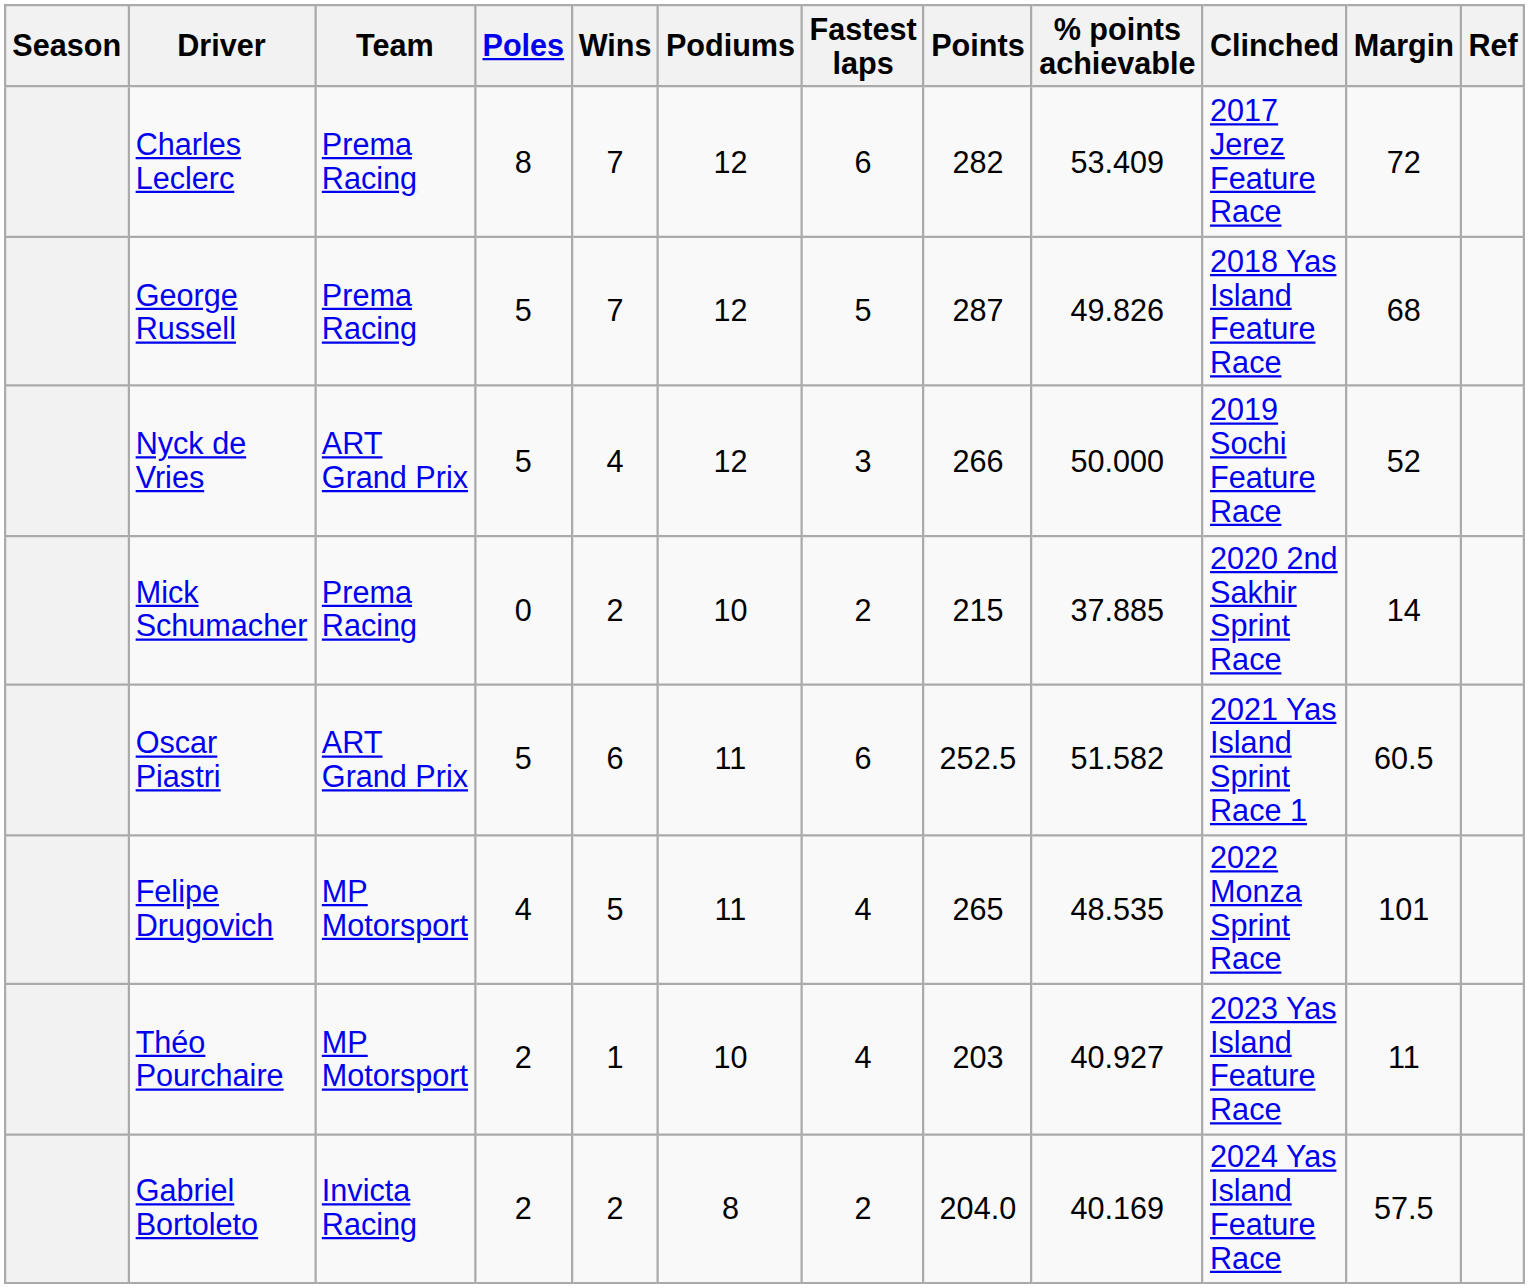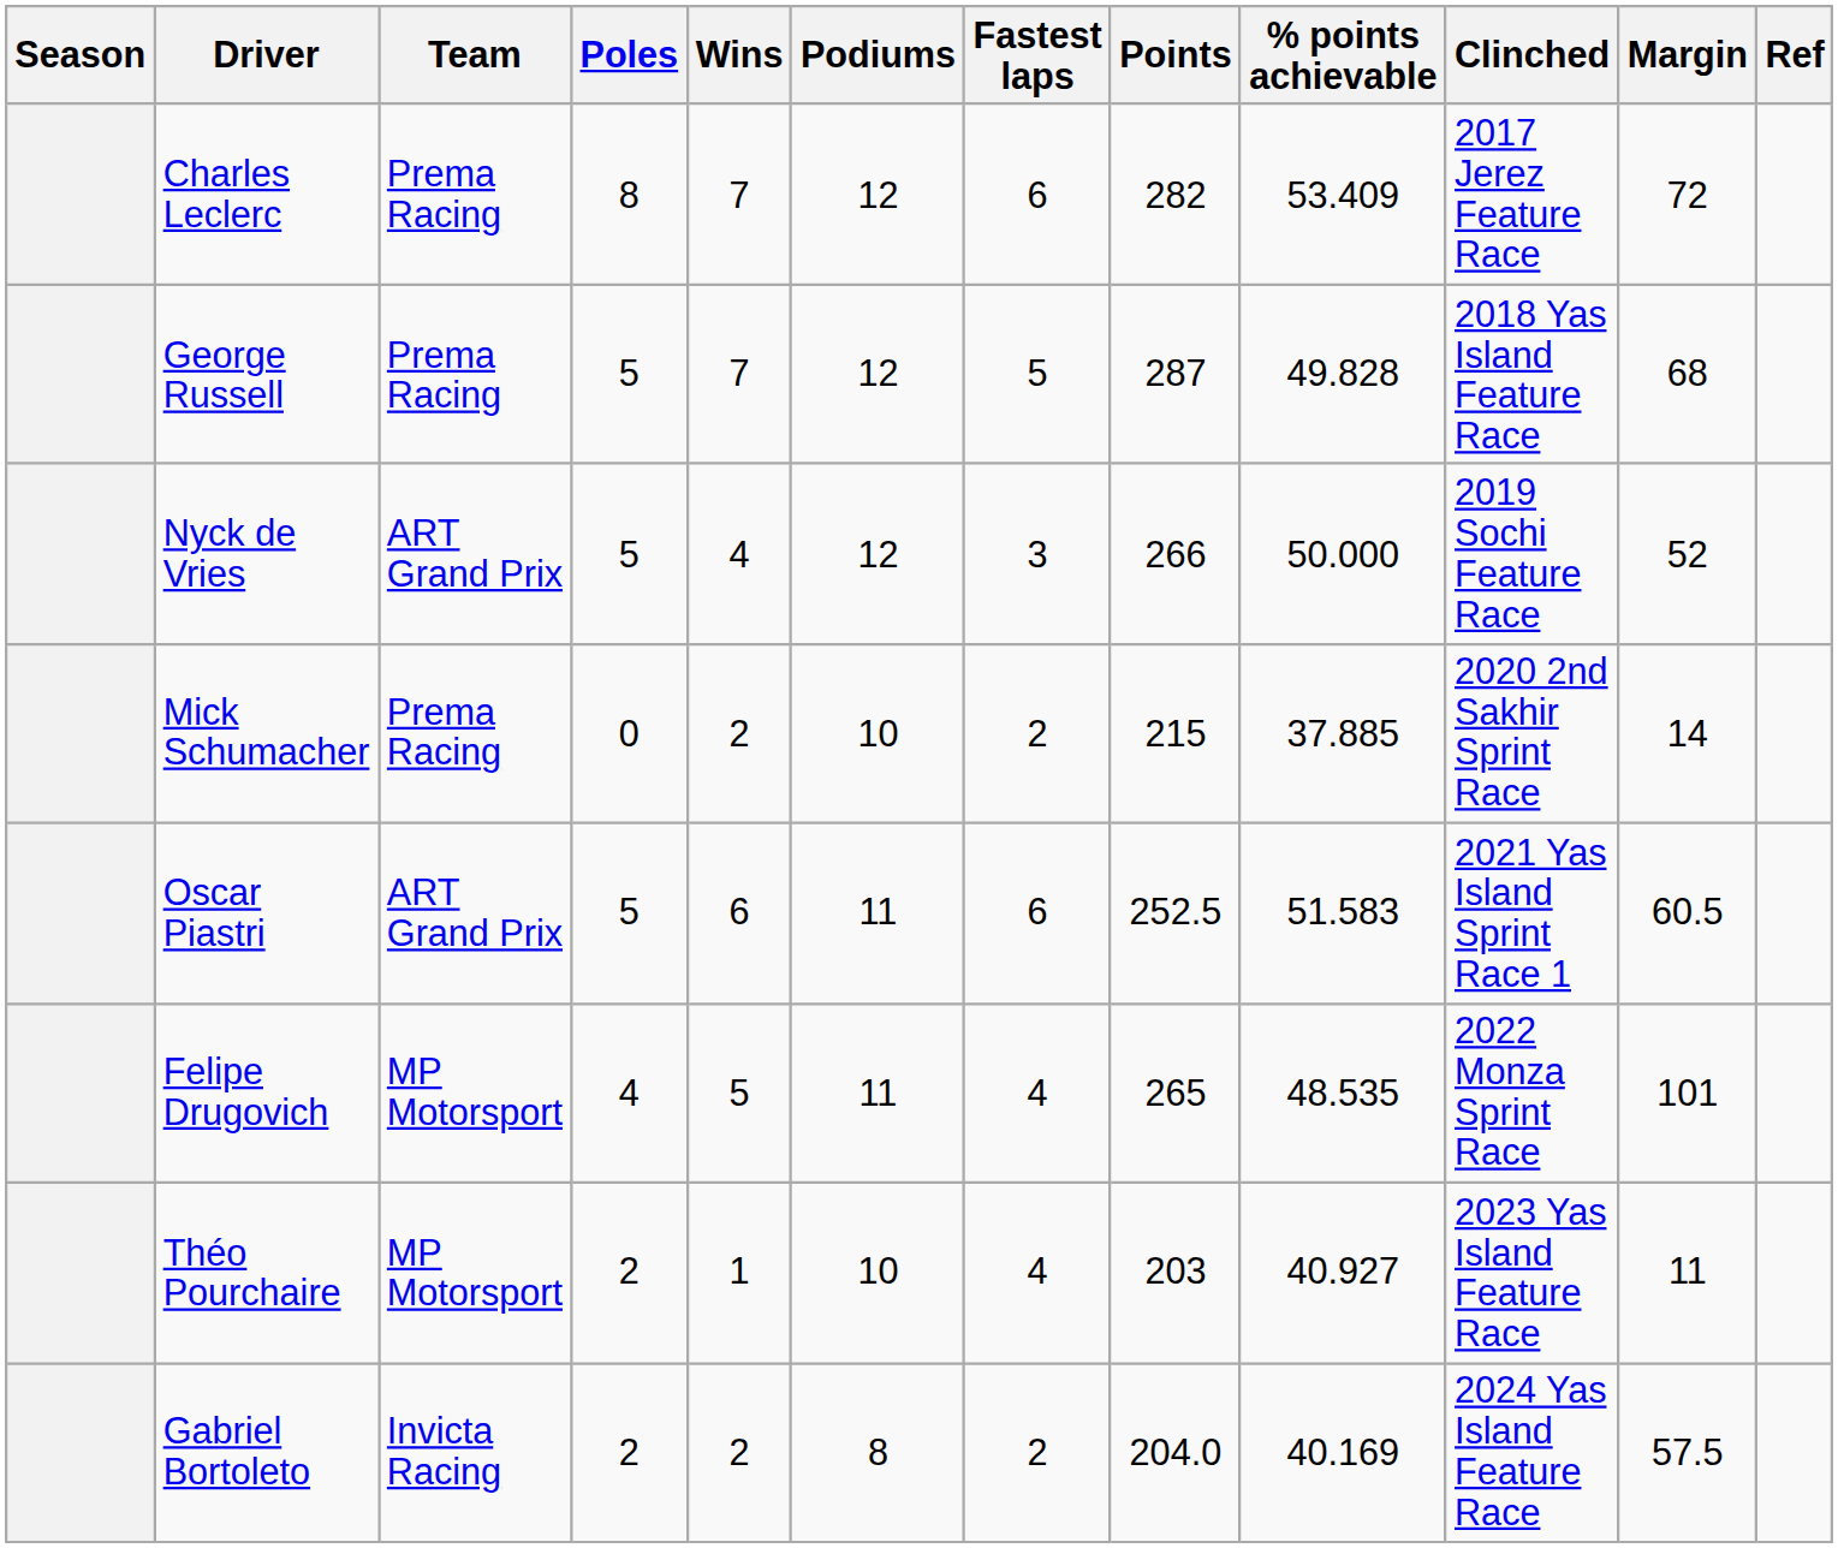 <table class="wikitable sortable" style="font-size:85%; text-align:center;">
 <tr>
 <th scope=col>Season</th>
 <th scope=col>Driver</th>
 <th scope=col>Team</th>
 <th scope=col><a href='#'>Poles</a></th>
 <th scope=col>Wins</th>
 <th scope=col>Podiums</th>
 <th scope=col width="40">Fastest laps</th>
 <th scope=col>Points</th>
 <th scope=col width=20>% points achievable</th>
 <th scope=col>Clinched</th>
 <th scope=col>Margin</th>
 <th scope=col class=unsortable>Ref</th>
 </tr>
 <tr>
 <th></th>
 <td align=left> <a href='#'>Charles Leclerc</a></td>
 <td align=left> <a href='#'>Prema Racing</a></td>
 <td>8</td>
 <td>7</td>
 <td>12</td>
 <td>6</td>
 <td>282</td>
 <td>53.409</td>
 <td align=left><a href='#'>2017 Jerez Feature Race</a></td>
 <td>72</td>
 <td></td>
 </tr>
 <tr>
 <th></th>
 <td align=left> <a href='#'>George Russell</a></td>
 <td align=left> <a href='#'>Prema Racing</a></td>
 <td>5</td>
 <td>7</td>
 <td>12</td>
 <td>5</td>
 <td>287</td>
-<td>49.826</td>
+<td>49.828</td>
 <td align=left><a href='#'>2018 Yas Island Feature Race</a></td>
 <td>68</td>
 <td></td>
 </tr>
 <tr>
 <th></th>
 <td align=left> <a href='#'>Nyck de Vries</a></td>
 <td align=left> <a href='#'>ART Grand Prix</a></td>
 <td>5</td>
 <td>4</td>
 <td>12</td>
 <td>3</td>
 <td>266</td>
 <td>50.000</td>
 <td align=left><a href='#'>2019 Sochi Feature Race</a></td>
 <td>52</td>
 <td></td>
 </tr>
 <tr>
 <th></th>
 <td align=left> <a href='#'>Mick Schumacher</a></td>
 <td align=left> <a href='#'>Prema Racing</a></td>
 <td>0</td>
 <td>2</td>
 <td>10</td>
 <td>2</td>
 <td>215</td>
 <td>37.885</td>
 <td align=left><a href='#'>2020 2nd Sakhir Sprint Race</a></td>
 <td>14</td>
 <td></td>
 </tr>
 <tr>
 <th></th>
 <td align=left> <a href='#'>Oscar Piastri</a></td>
 <td align=left> <a href='#'>ART Grand Prix</a></td>
 <td>5</td>
 <td>6</td>
 <td>11</td>
 <td>6</td>
 <td>252.5</td>
-<td>51.582</td>
+<td>51.583</td>
 <td align=left><a href='#'>2021 Yas Island Sprint Race 1</a></td>
 <td>60.5</td>
 <td></td>
 </tr>
 <tr>
 <th></th>
 <td align=left> <a href='#'>Felipe Drugovich</a></td>
 <td align=left> <a href='#'>MP Motorsport</a></td>
 <td>4</td>
 <td>5</td>
 <td>11</td>
 <td>4</td>
 <td>265</td>
 <td>48.535</td>
 <td align=left><a href='#'>2022 Monza Sprint Race</a></td>
 <td>101</td>
 <td></td>
 </tr>
 <tr>
 <th></th>
 <td align=left> <a href='#'>Théo Pourchaire</a></td>
 <td align=left> <a href='#'>MP Motorsport</a></td>
 <td>2</td>
 <td>1</td>
 <td>10</td>
 <td>4</td>
 <td>203</td>
 <td>40.927</td>
 <td align=left><a href='#'>2023 Yas Island Feature Race</a></td>
 <td>11</td>
 <td></td>
 </tr>
 <tr>
 <th></th>
 <td align=left> <a href='#'>Gabriel Bortoleto</a></td>
 <td align=left> <a href='#'>Invicta Racing</a></td>
 <td>2</td>
 <td>2</td>
 <td>8</td>
 <td>2</td>
 <td>204.0</td>
 <td>40.169</td>
 <td align=left><a href='#'>2024 Yas Island Feature Race</a></td>
 <td>57.5</td>
 <td></td>
 </tr>
 </table>
